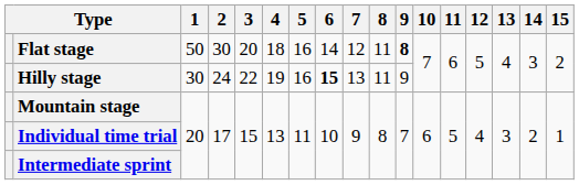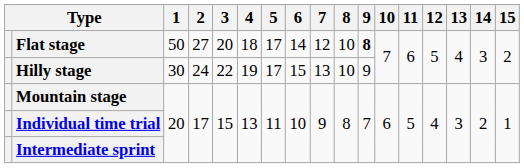 <table class="wikitable plainrowheaders floatright" style="text-align: center;">
 <tr>
 <th scope="col" colspan="2">Type</th>
 <th scope="col">1</th>
 <th scope="col">2</th>
 <th scope="col">3</th>
 <th scope="col">4</th>
 <th scope="col">5</th>
 <th scope="col">6</th>
 <th scope="col">7</th>
 <th scope="col">8</th>
 <th scope="col">9</th>
 <th scope="col">10</th>
 <th scope="col">11</th>
 <th scope="col">12</th>
 <th scope="col">13</th>
 <th scope="col">14</th>
 <th scope="col">15</th>
 </tr>
 <tr>
 <th scope="row"></th>
 <th scope="row" style="text-align:left;">Flat stage</th>
 <td>50</td>
-<td>30</td>
+<td>27</td>
 <td>20</td>
 <td>18</td>
-<td>16</td>
+<td>17</td>
 <td>14</td>
 <td>12</td>
-<td>11</td>
+<td>10</td>
 <td><strong>8</strong></td>
 <td rowspan="2">7</td>
 <td rowspan="2">6</td>
 <td rowspan="2">5</td>
 <td rowspan="2">4</td>
 <td rowspan="2">3</td>
 <td rowspan="2">2</td>
 </tr>
 <tr>
 <th scope="row"></th>
 <th scope="row" style="text-align:left;">Hilly stage</th>
 <td>30</td>
 <td>24</td>
 <td>22</td>
 <td>19</td>
-<td>16</td>
-<td><strong>15</strong></td>
+<td>17</td>
+<td>15</td>
 <td>13</td>
-<td>11</td>
+<td>10</td>
 <td>9</td>
 </tr>
 <tr>
 <th scope="row"></th>
 <th scope="row" style="text-align:left;">Mountain stage</th>
 <td rowspan="3">20</td>
 <td rowspan="3">17</td>
 <td rowspan="3">15</td>
 <td rowspan="3">13</td>
 <td rowspan="3">11</td>
 <td rowspan="3">10</td>
 <td rowspan="3">9</td>
 <td rowspan="3">8</td>
 <td rowspan="3">7</td>
 <td rowspan="3">6</td>
 <td rowspan="3">5</td>
 <td rowspan="3">4</td>
 <td rowspan="3">3</td>
 <td rowspan="3">2</td>
 <td rowspan="3">1</td>
 </tr>
 <tr>
 <th scope="row"></th>
 <th scope="row" style="text-align:left;"><a href='#'>Individual time trial</a></th>
 </tr>
 <tr>
 <th scope="row"></th>
 <th scope="row" style="text-align:left;"><a href='#'>Intermediate sprint</a></th>
 </tr>
 </table>
